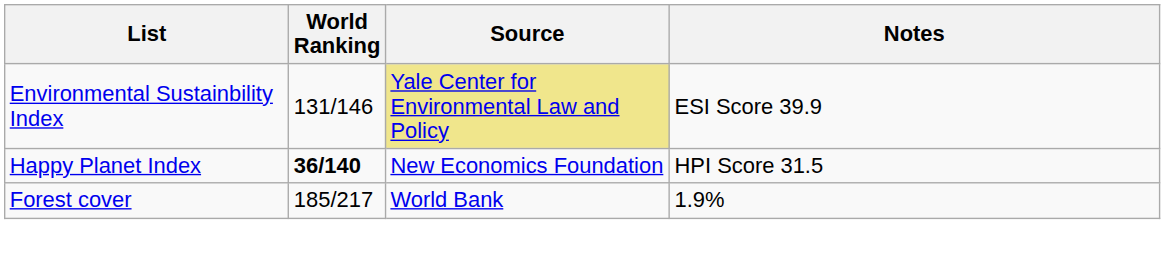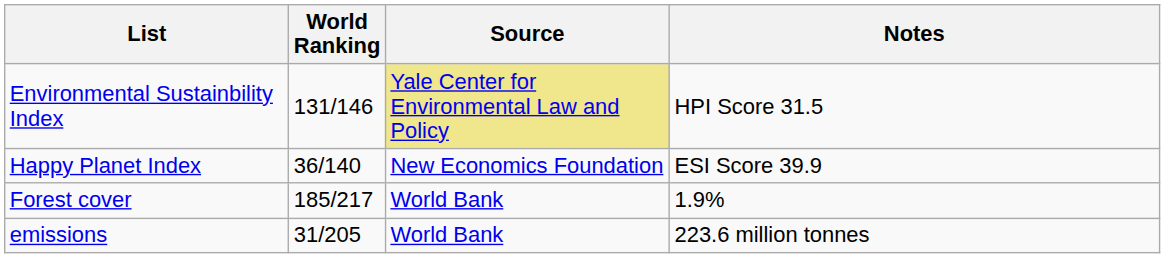 <table class="wikitable">
 <tr>
 <th style="width:200px;">List</th>
 <th width="1">World Ranking</th>
 <th style="width:200px;">Source</th>
 <th style="width:350px;">Notes</th>
 </tr>
 <tr>
 <td><a href='#'>Environmental Sustainbility Index</a></td>
 <td>131/146</td>
 <td style="background: khaki;"><a href='#'>Yale Center for Environmental Law and Policy</a></td>
-<td>ESI Score 39.9</td>
+<td>HPI Score 31.5</td>
 </tr>
 <tr>
 <td><a href='#'>Happy Planet Index</a></td>
-<td><strong>36/140</strong></td>
+<td>36/140</td>
 <td><a href='#'>New Economics Foundation</a></td>
-<td>HPI Score 31.5</td>
+<td>ESI Score 39.9</td>
 </tr>
 <tr>
 <td><a href='#'>Forest cover</a></td>
 <td>185/217</td>
 <td><a href='#'>World Bank</a></td>
 <td>1.9%</td>
 </tr>
+<tr>
+<td><a href='#'> emissions</a></td>
+<td>31/205</td>
+<td><a href='#'>World Bank</a></td>
+<td>223.6 million tonnes</td>
+</tr>
 </table>
